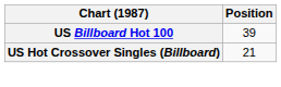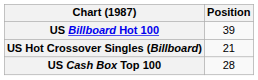 <table class="wikitable sortable plainrowheaders" style="text-align:center">
 <tr>
 <th scope="col">Chart (1987)</th>
 <th scope="col">Position</th>
 </tr>
 <tr>
 <th scope="row">US <a href='#'><em>Billboard</em> Hot 100</a></th>
 <td>39</td>
 </tr>
 <tr>
 <th scope="row">US Hot Crossover Singles (<em>Billboard</em>)</th>
 <td>21</td>
 </tr>
+<tr>
+<th scope="row">US <em>Cash Box</em> Top 100</th>
+<td>28</td>
+</tr>
 </table>
